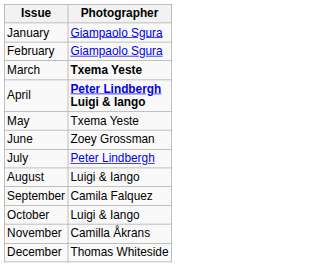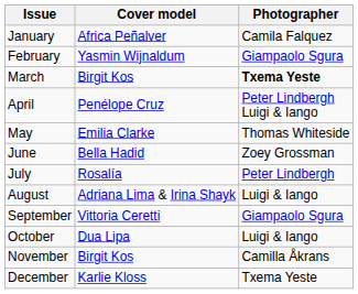 <table class="wikitable">
 <tr>
 <th>Issue</th>
+<th>Cover model</th>
 <th>Photographer</th>
 </tr>
 <tr>
 <td>January</td>
-<td><a href='#'>Giampaolo Sgura</a></td>
+<td><a href='#'>Africa Peñalver</a></td>
+<td>Camila Falquez</td>
 </tr>
 <tr>
 <td>February</td>
+<td><a href='#'>Yasmin Wijnaldum</a></td>
 <td><a href='#'>Giampaolo Sgura</a></td>
 </tr>
 <tr>
 <td>March</td>
+<td><a href='#'>Birgit Kos</a></td>
 <td><strong>Txema Yeste</strong></td>
 </tr>
 <tr>
 <td>April</td>
-<td><strong><a href='#'>Peter Lindbergh</a> <br> Luigi & Iango</strong></td>
+<td><a href='#'>Penélope Cruz</a></td>
+<td><a href='#'>Peter Lindbergh</a> <br> Luigi & Iango</td>
 </tr>
 <tr>
 <td>May</td>
-<td>Txema Yeste</td>
+<td><a href='#'>Emilia Clarke</a></td>
+<td>Thomas Whiteside</td>
 </tr>
 <tr>
 <td>June</td>
+<td><a href='#'>Bella Hadid</a></td>
 <td>Zoey Grossman</td>
 </tr>
 <tr>
 <td>July</td>
+<td><a href='#'>Rosalía</a></td>
 <td><a href='#'>Peter Lindbergh</a></td>
 </tr>
 <tr>
 <td>August</td>
+<td><a href='#'>Adriana Lima</a> & <a href='#'>Irina Shayk</a></td>
 <td>Luigi & Iango</td>
 </tr>
 <tr>
 <td>September</td>
-<td>Camila Falquez</td>
+<td><a href='#'>Vittoria Ceretti</a></td>
+<td><a href='#'>Giampaolo Sgura</a></td>
 </tr>
 <tr>
 <td>October</td>
+<td><a href='#'>Dua Lipa</a></td>
 <td>Luigi & Iango</td>
 </tr>
 <tr>
 <td>November</td>
+<td><a href='#'>Birgit Kos</a></td>
 <td>Camilla Åkrans</td>
 </tr>
 <tr>
 <td>December</td>
-<td>Thomas Whiteside</td>
+<td><a href='#'>Karlie Kloss</a></td>
+<td>Txema Yeste</td>
 </tr>
 </table>
